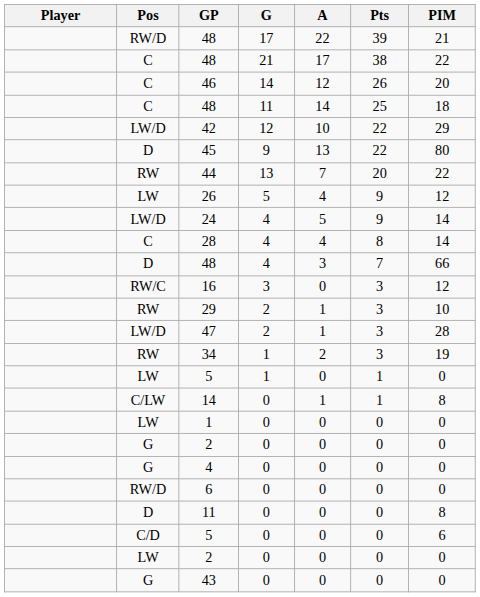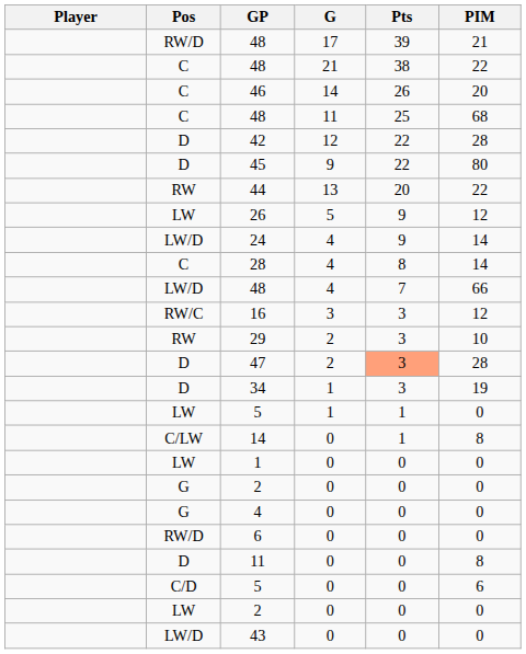 <table class="wikitable sortable" width="60%">
 <tr ALIGN="center">
 <th bgcolor="#DDDDFF" width="10%">Player</th>
 <th bgcolor="#DDDDFF" width="3%" title="Position">Pos</th>
 <th bgcolor="#DDDDFF" width="5%" title="Games played">GP</th>
 <th bgcolor="#DDDDFF" width="5%" title="Goals">G</th>
-<th bgcolor="#DDDDFF" width="5%" title="Assists">A</th>
 <th bgcolor="#DDDDFF" width="5%" title="Points">Pts</th>
 <th bgcolor="#DDDDFF" width="5%" title="Penalties in Minutes">PIM</th>
 </tr>
 <tr align="center">
 <td align="right"></td>
 <td>RW/D</td>
 <td>48</td>
 <td>17</td>
-<td>22</td>
 <td>39</td>
 <td>21</td>
 </tr>
 <tr align="center">
 <td align="right"></td>
 <td>C</td>
 <td>48</td>
 <td>21</td>
-<td>17</td>
 <td>38</td>
 <td>22</td>
 </tr>
 <tr align="center">
 <td align="right"></td>
 <td>C</td>
 <td>46</td>
 <td>14</td>
-<td>12</td>
 <td>26</td>
 <td>20</td>
 </tr>
 <tr align="center">
 <td align="right"></td>
 <td>C</td>
 <td>48</td>
 <td>11</td>
-<td>14</td>
 <td>25</td>
-<td>18</td>
+<td>68</td>
 </tr>
 <tr align="center">
 <td align="right"></td>
-<td>LW/D</td>
+<td>D</td>
 <td>42</td>
 <td>12</td>
-<td>10</td>
 <td>22</td>
-<td>29</td>
+<td>28</td>
 </tr>
 <tr align="center">
 <td align="right"></td>
 <td>D</td>
 <td>45</td>
 <td>9</td>
-<td>13</td>
 <td>22</td>
 <td>80</td>
 </tr>
 <tr align="center">
 <td align="right"></td>
 <td>RW</td>
 <td>44</td>
 <td>13</td>
-<td>7</td>
 <td>20</td>
 <td>22</td>
 </tr>
 <tr align="center">
 <td align="right"></td>
 <td>LW</td>
 <td>26</td>
 <td>5</td>
-<td>4</td>
 <td>9</td>
 <td>12</td>
 </tr>
 <tr align="center">
 <td align="right"></td>
 <td>LW/D</td>
 <td>24</td>
 <td>4</td>
-<td>5</td>
 <td>9</td>
 <td>14</td>
 </tr>
 <tr align="center">
 <td align="right"></td>
 <td>C</td>
 <td>28</td>
 <td>4</td>
-<td>4</td>
 <td>8</td>
 <td>14</td>
 </tr>
 <tr align="center">
 <td align="right"></td>
-<td>D</td>
+<td>LW/D</td>
 <td>48</td>
 <td>4</td>
-<td>3</td>
 <td>7</td>
 <td>66</td>
 </tr>
 <tr align="center">
 <td align="right"></td>
 <td>RW/C</td>
 <td>16</td>
 <td>3</td>
-<td>0</td>
 <td>3</td>
 <td>12</td>
 </tr>
 <tr align="center">
 <td align="right"></td>
 <td>RW</td>
 <td>29</td>
 <td>2</td>
-<td>1</td>
 <td>3</td>
 <td>10</td>
 </tr>
 <tr align="center">
 <td align="right"></td>
-<td>LW/D</td>
+<td>D</td>
 <td>47</td>
 <td>2</td>
-<td>1</td>
-<td>3</td>
+<td style="background: lightsalmon;">3</td>
 <td>28</td>
 </tr>
 <tr align="center">
 <td align="right"></td>
-<td>RW</td>
+<td>D</td>
 <td>34</td>
 <td>1</td>
-<td>2</td>
 <td>3</td>
 <td>19</td>
 </tr>
 <tr align="center">
 <td align="right"></td>
 <td>LW</td>
 <td>5</td>
 <td>1</td>
-<td>0</td>
 <td>1</td>
 <td>0</td>
 </tr>
 <tr align="center">
 <td align="right"></td>
 <td>C/LW</td>
 <td>14</td>
 <td>0</td>
 <td>1</td>
-<td>1</td>
 <td>8</td>
 </tr>
 <tr align="center">
 <td align="right"></td>
 <td>LW</td>
 <td>1</td>
-<td>0</td>
 <td>0</td>
 <td>0</td>
 <td>0</td>
 </tr>
 <tr align="center">
 <td align="right"></td>
 <td>G</td>
 <td>2</td>
 <td>0</td>
 <td>0</td>
 <td>0</td>
-<td>0</td>
 </tr>
 <tr align="center">
 <td align="right"></td>
 <td>G</td>
 <td>4</td>
-<td>0</td>
 <td>0</td>
 <td>0</td>
 <td>0</td>
 </tr>
 <tr align="center">
 <td align="right"></td>
 <td>RW/D</td>
 <td>6</td>
 <td>0</td>
 <td>0</td>
 <td>0</td>
-<td>0</td>
 </tr>
 <tr align="center">
 <td align="right"></td>
 <td>D</td>
 <td>11</td>
-<td>0</td>
 <td>0</td>
 <td>0</td>
 <td>8</td>
 </tr>
 <tr align="center">
 <td align="right"></td>
 <td>C/D</td>
 <td>5</td>
-<td>0</td>
 <td>0</td>
 <td>0</td>
 <td>6</td>
 </tr>
 <tr align="center">
 <td align="right"></td>
 <td>LW</td>
 <td>2</td>
 <td>0</td>
 <td>0</td>
 <td>0</td>
-<td>0</td>
 </tr>
 <tr align="center">
 <td align="right"></td>
-<td>G</td>
+<td>LW/D</td>
 <td>43</td>
-<td>0</td>
 <td>0</td>
 <td>0</td>
 <td>0</td>
 </tr>
 </table>
